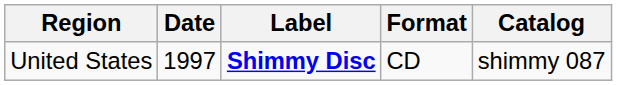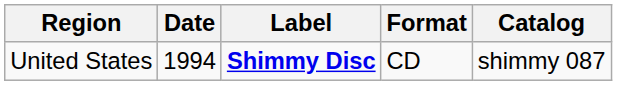 <table class="wikitable">
 <tr>
 <th>Region</th>
 <th>Date</th>
 <th>Label</th>
 <th>Format</th>
 <th>Catalog</th>
 </tr>
 <tr>
 <td>United States</td>
-<td>1997</td>
+<td>1994</td>
 <td><strong><a href='#'>Shimmy Disc</a></strong></td>
 <td>CD</td>
 <td>shimmy 087</td>
 </tr>
 </table>
